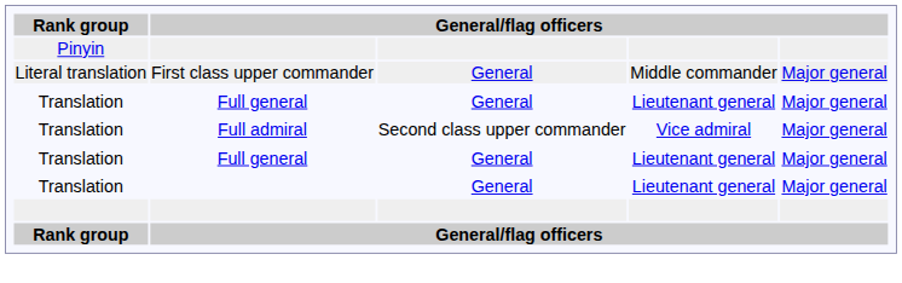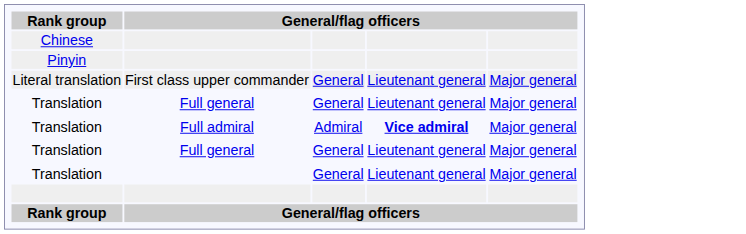 <table style="border:1px solid #8888aa; background-color:#f7f8ff; padding:5px; font-size:95%; margin: 0px 12px 12px 0px; text-align:center; ">
 <tr style="background-color:#CCCCCC;">
 <th>Rank group</th>
 <th colspan=4>General/flag officers</th>
+</tr>
+<tr style="text-align:center; background:#efefef;">
+<td><a href='#'>Chinese</a></td>
+<td></td>
+<td></td>
+<td></td>
+<td></td>
 </tr>
 <tr style="background:#efefef;">
 <td><a href='#'>Pinyin</a></td>
 <td></td>
 <td></td>
 <td></td>
 <td></td>
 </tr>
 <tr style="background:#efefef;">
 <td>Literal translation</td>
 <td>First class upper commander</td>
 <td><a href='#'>General</a></td>
-<td>Middle commander</td>
+<td><a href='#'>Lieutenant general</a></td>
 <td><a href='#'>Major general</a></td>
 </tr>
 <tr>
 <td><strong></strong></td>
 <td></td>
 <td></td>
 <td></td>
 <td></td>
 </tr>
 <tr>
 <td>Translation</td>
 <td><a href='#'>Full general</a></td>
 <td><a href='#'>General</a></td>
 <td><a href='#'>Lieutenant general</a></td>
 <td><a href='#'>Major general</a></td>
 </tr>
 <tr>
 <td><strong></strong></td>
 <td></td>
 <td></td>
 <td></td>
 <td></td>
 </tr>
 <tr>
 <td>Translation</td>
 <td><a href='#'>Full admiral</a></td>
-<td>Second class upper commander</td>
-<td><a href='#'>Vice admiral</a></td>
+<td><a href='#'>Admiral</a></td>
+<td><strong><a href='#'>Vice admiral</a></strong></td>
 <td><a href='#'>Major general</a></td>
 </tr>
 <tr>
 <td><strong></strong></td>
 <td></td>
 <td></td>
 <td></td>
 <td></td>
 </tr>
 <tr>
 <td>Translation</td>
 <td><a href='#'>Full general</a></td>
 <td><a href='#'>General</a></td>
 <td><a href='#'>Lieutenant general</a></td>
 <td><a href='#'>Major general</a></td>
 </tr>
 <tr>
 <td><strong></strong></td>
 <td></td>
 <td></td>
 <td></td>
 <td></td>
 </tr>
 <tr style="text-align:center;">
 <td>Translation</td>
 <td></td>
 <td><a href='#'>General</a></td>
 <td><a href='#'>Lieutenant general</a></td>
 <td><a href='#'>Major general</a></td>
 </tr>
 <tr style="background:#efefef;">
 <td></td>
 <td><br></td>
 <td><br></td>
 <td><br></td>
 <td><br></td>
 </tr>
 <tr style="background-color:#CCCCCC;">
 <th>Rank group</th>
 <th colspan=4>General/flag officers</th>
 </tr>
 </table>
